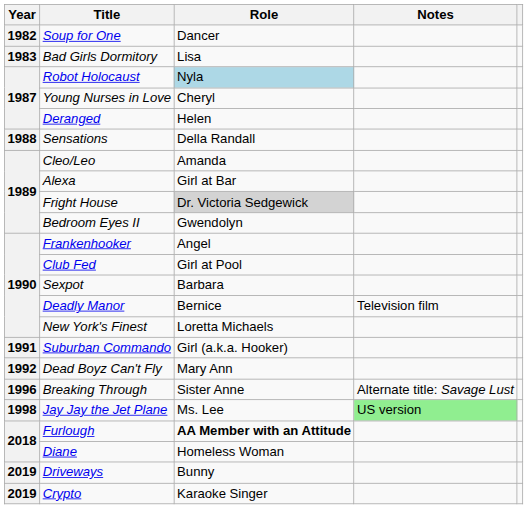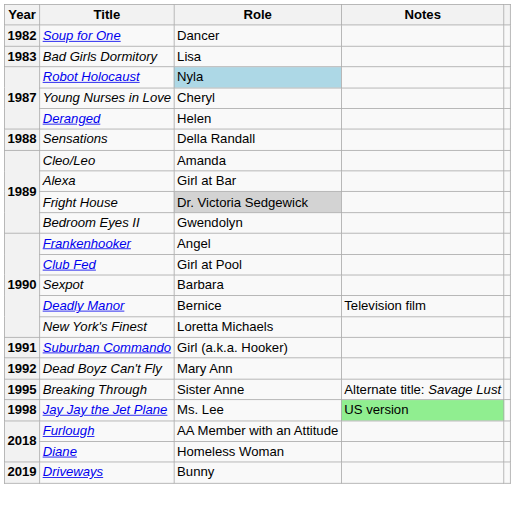 <table class="wikitable plainrowheaders sortable" style="margin-right: 0;">
 <tr>
 <th scope="col">Year</th>
 <th scope="col">Title</th>
 <th scope="col">Role</th>
 <th scope="col" class="unsortable">Notes</th>
 <th scope="col" class="unsortable"></th>
 </tr>
 <tr>
 <th scope="row">1982</th>
 <td><em><a href='#'>Soup for One</a></em></td>
 <td>Dancer</td>
 <td></td>
 <td style="text-align:center;"></td>
 </tr>
 <tr>
 <th scope="row">1983</th>
 <td><em>Bad Girls Dormitory</em></td>
 <td>Lisa</td>
 <td></td>
 <td style="text-align:center;"></td>
 </tr>
 <tr>
 <th rowspan="3" scope="row">1987</th>
 <td><em><a href='#'>Robot Holocaust</a></em></td>
 <td style="background: lightblue;">Nyla</td>
 <td></td>
 <td style="text-align:center;"></td>
 </tr>
 <tr>
 <td><em>Young Nurses in Love</em></td>
 <td>Cheryl</td>
 <td></td>
 <td style="text-align:center;"></td>
 </tr>
 <tr>
 <td><em><a href='#'>Deranged</a></em></td>
 <td>Helen</td>
 <td></td>
 <td style="text-align:center;"></td>
 </tr>
 <tr>
 <th scope="row">1988</th>
 <td><em>Sensations</em></td>
 <td>Della Randall</td>
 <td></td>
 <td style="text-align:center;"></td>
 </tr>
 <tr>
 <th rowspan="4" scope="row">1989</th>
 <td><em>Cleo/Leo</em></td>
 <td>Amanda</td>
 <td></td>
 <td style="text-align:center;"></td>
 </tr>
 <tr>
 <td><em>Alexa</em></td>
 <td>Girl at Bar</td>
 <td></td>
 <td style="text-align:center;"></td>
 </tr>
 <tr>
 <td><em>Fright House</em></td>
 <td style="background: lightgrey;">Dr. Victoria Sedgewick</td>
 <td></td>
 <td style="text-align:center;"></td>
 </tr>
 <tr>
 <td><em>Bedroom Eyes II</em></td>
 <td>Gwendolyn</td>
 <td></td>
 <td style="text-align:center;"></td>
 </tr>
 <tr>
 <th rowspan="5" scope="row">1990</th>
 <td><em><a href='#'>Frankenhooker</a></em></td>
 <td>Angel</td>
 <td></td>
 <td style="text-align:center;"></td>
 </tr>
 <tr>
 <td><em><a href='#'>Club Fed</a></em></td>
 <td>Girl at Pool</td>
 <td></td>
 <td style="text-align:center;"></td>
 </tr>
 <tr>
 <td><em>Sexpot</em></td>
 <td>Barbara</td>
 <td></td>
 <td style="text-align:center;"></td>
 </tr>
 <tr>
 <td><em><a href='#'>Deadly Manor</a></em></td>
 <td>Bernice</td>
 <td>Television film</td>
 <td style="text-align:center;"></td>
 </tr>
 <tr>
 <td><em>New York's Finest</em></td>
 <td>Loretta Michaels</td>
 <td></td>
 <td style="text-align:center;"></td>
 </tr>
 <tr>
 <th scope="row">1991</th>
 <td><em><a href='#'>Suburban Commando</a></em></td>
 <td>Girl (a.k.a. Hooker)</td>
 <td></td>
 <td style="text-align:center;"></td>
 </tr>
 <tr>
 <th scope="row">1992</th>
 <td><em>Dead Boyz Can't Fly</em></td>
 <td>Mary Ann</td>
 <td></td>
 <td style="text-align:center;"></td>
 </tr>
 <tr>
-<th scope="row">1996</th>
+<th scope="row">1995</th>
 <td><em>Breaking Through</em></td>
 <td>Sister Anne</td>
 <td>Alternate title: <em>Savage Lust</em></td>
 <td style="text-align:center;"></td>
 </tr>
 <tr>
 <th scope="row">1998</th>
 <td><em><a href='#'>Jay Jay the Jet Plane</a></em></td>
 <td>Ms. Lee</td>
 <td style="background: lightgreen;">US version</td>
 <td style="text-align:center;"></td>
 </tr>
 <tr>
 <th rowspan="2" scope="row">2018</th>
 <td><em><a href='#'>Furlough</a></em></td>
-<td><strong>AA Member with an Attitude</strong></td>
+<td>AA Member with an Attitude</td>
 <td></td>
 <td style="text-align:center;"></td>
 </tr>
 <tr>
 <td><em><a href='#'>Diane</a></em></td>
 <td>Homeless Woman</td>
 <td></td>
 <td style="text-align:center;"></td>
 </tr>
 <tr>
 <th scope="row">2019</th>
 <td><em><a href='#'>Driveways</a></em></td>
 <td>Bunny</td>
 <td></td>
 <td style="text-align:center;"></td>
 </tr>
-<tr>
-<th scope="row">2019</th>
-<td><em><a href='#'>Crypto</a></em></td>
-<td>Karaoke Singer</td>
-<td></td>
-<td style="text-align:center;"></td>
-</tr>
 </table>
